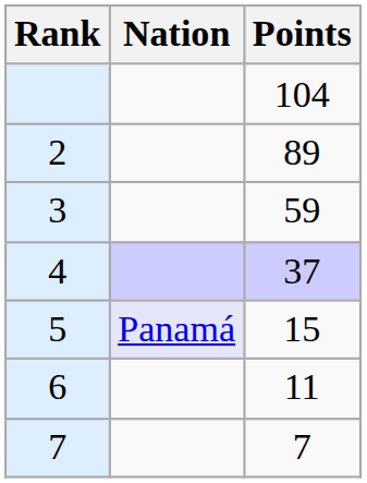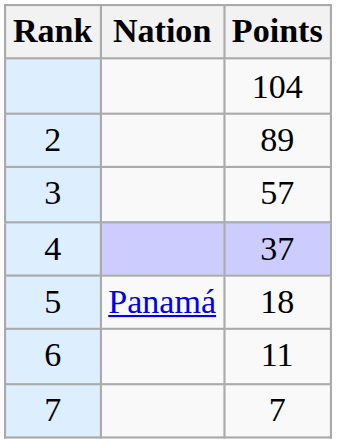 <table class="wikitable sortable" style="text-align:center">
 <tr>
 <th>Rank</th>
 <th>Nation</th>
 <th>Points</th>
 </tr>
 <tr>
 <td bgcolor = DDEEFF></td>
 <td align=left></td>
 <td>104</td>
 </tr>
 <tr>
 <td bgcolor = DDEEFF>2</td>
 <td align=left></td>
 <td>89</td>
 </tr>
 <tr>
 <td bgcolor = DDEEFF>3</td>
 <td align=left></td>
-<td>59</td>
+<td>57</td>
 </tr>
 <tr style="background-color:#ccccff">
 <td bgcolor = DDEEFF>4</td>
 <td align=left></td>
 <td>37</td>
 </tr>
 <tr>
 <td bgcolor = DDEEFF>5</td>
-<td align=left style="background: lavender;"> <a href='#'>Panamá</a></td>
-<td>15</td>
+<td align=left> <a href='#'>Panamá</a></td>
+<td>18</td>
 </tr>
 <tr>
 <td bgcolor = DDEEFF>6</td>
 <td align=left></td>
 <td>11</td>
 </tr>
 <tr>
 <td bgcolor = DDEEFF>7</td>
 <td align=left></td>
 <td>7</td>
 </tr>
 </table>
